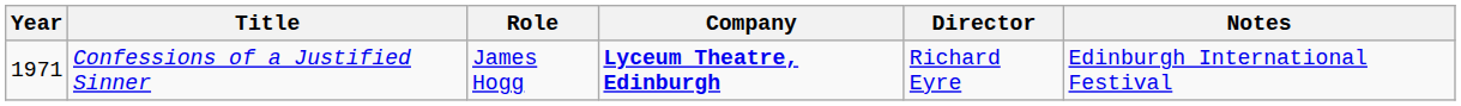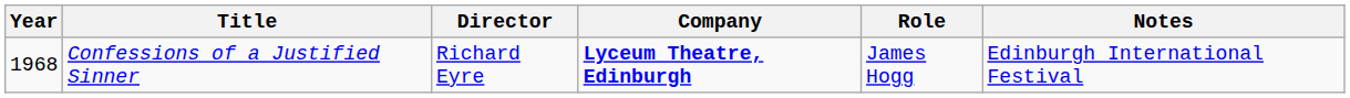 <table class="wikitable">
 <tr>
 <th>Year</th>
 <th>Title</th>
+<th>Director</th>
+<th>Company</th>
 <th>Role</th>
-<th>Company</th>
-<th>Director</th>
 <th>Notes</th>
 </tr>
 <tr>
-<td>1971</td>
+<td>1968</td>
 <td><em><a href='#'>Confessions of a Justified Sinner</a></em></td>
+<td><a href='#'>Richard Eyre</a></td>
+<td><strong><a href='#'>Lyceum Theatre, Edinburgh</a></strong></td>
 <td><a href='#'>James Hogg</a></td>
-<td><strong><a href='#'>Lyceum Theatre, Edinburgh</a></strong></td>
-<td><a href='#'>Richard Eyre</a></td>
 <td><a href='#'>Edinburgh International Festival</a></td>
 </tr>
 </table>
